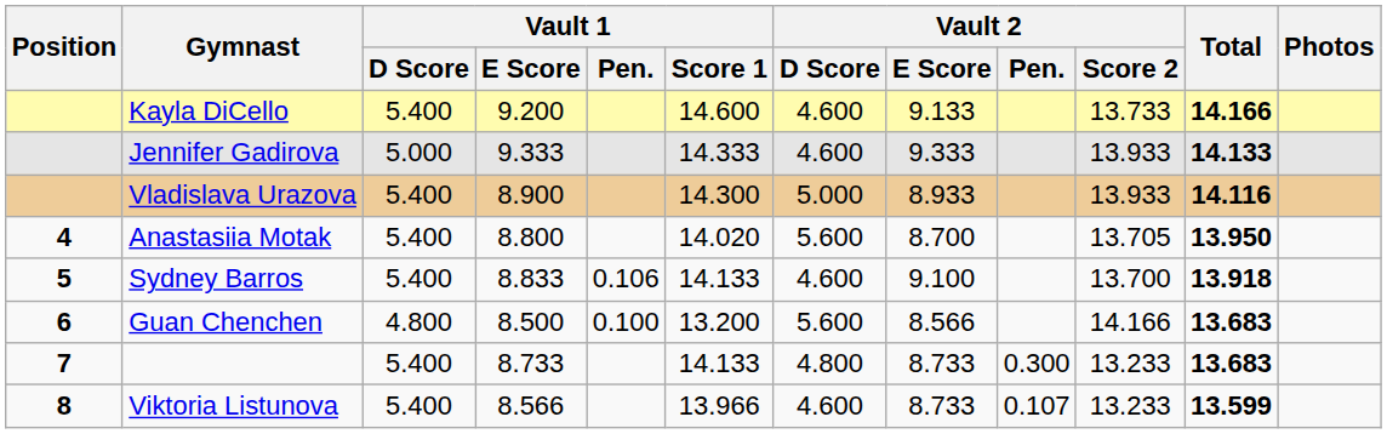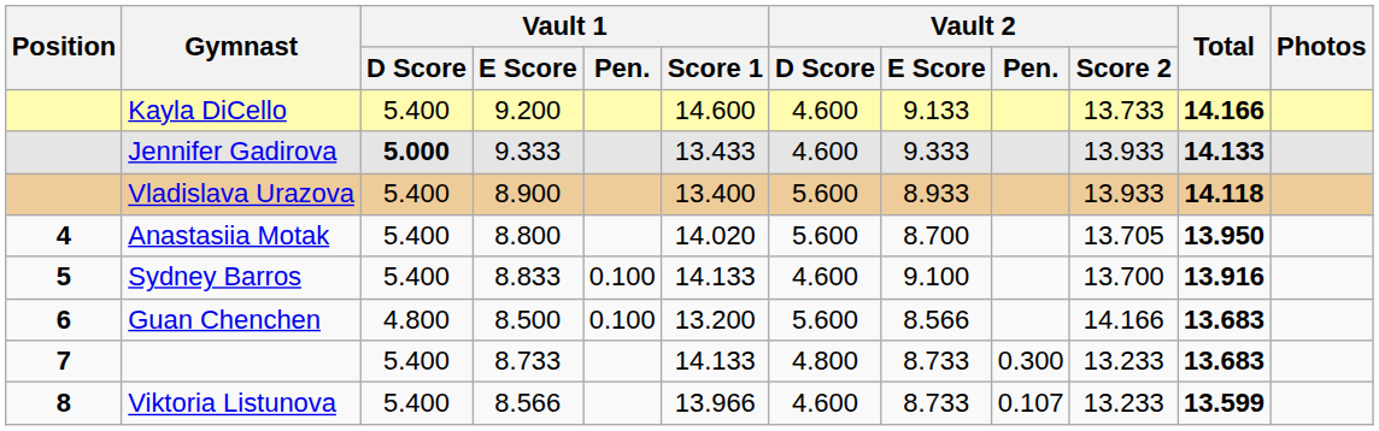 <table style="text-align:center;" class="wikitable sortable">
 <tr>
 <th rowspan="2">Position</th>
 <th rowspan="2">Gymnast</th>
 <th colspan="4">Vault 1</th>
 <th colspan="4">Vault 2</th>
 <th rowspan="2">Total</th>
 <th rowspan="2">Photos</th>
 </tr>
 <tr>
 <th>D Score</th>
 <th>E Score</th>
 <th>Pen.</th>
 <th>Score 1</th>
 <th>D Score</th>
 <th>E Score</th>
 <th>Pen.</th>
 <th>Score 2</th>
 </tr>
 <tr style="background:#fffcaf;">
 <td style="text-align:center" scope="row"><strong></strong></td>
 <td style="text-align:left;"> <a href='#'>Kayla DiCello</a></td>
 <td>5.400</td>
 <td>9.200</td>
 <td></td>
 <td>14.600</td>
 <td>4.600</td>
 <td>9.133</td>
 <td></td>
 <td>13.733</td>
 <td><strong>14.166</strong></td>
 <td></td>
 </tr>
 <tr style="background:#e5e5e5;">
 <td style="text-align:center" scope="row"><strong></strong></td>
 <td style="text-align:left;"> <a href='#'>Jennifer Gadirova</a></td>
-<td>5.000</td>
+<td><strong>5.000</strong></td>
 <td>9.333</td>
 <td></td>
-<td>14.333</td>
+<td>13.433</td>
 <td>4.600</td>
 <td>9.333</td>
 <td></td>
 <td>13.933</td>
 <td><strong>14.133</strong></td>
 <td></td>
 </tr>
 <tr style="background:#ec9;">
 <td style="text-align:center" scope="row"><strong></strong></td>
 <td style="text-align:left;"> <a href='#'>Vladislava Urazova</a></td>
 <td>5.400</td>
 <td>8.900</td>
 <td></td>
-<td>14.300</td>
-<td>5.000</td>
+<td>13.400</td>
+<td>5.600</td>
 <td>8.933</td>
 <td></td>
 <td>13.933</td>
-<td><strong>14.116</strong></td>
+<td><strong>14.118</strong></td>
 <td></td>
 </tr>
 <tr>
 <td style="text-align:center" scope="row"><strong>4</strong></td>
 <td style="text-align:left;"> <a href='#'>Anastasiia Motak</a></td>
 <td>5.400</td>
 <td>8.800</td>
 <td></td>
 <td>14.020</td>
 <td>5.600</td>
 <td>8.700</td>
 <td></td>
 <td>13.705</td>
 <td><strong>13.950</strong></td>
 <td></td>
 </tr>
 <tr>
 <td style="text-align:center" scope="row"><strong>5</strong></td>
 <td style="text-align:left;"> <a href='#'>Sydney Barros</a></td>
 <td>5.400</td>
 <td>8.833</td>
-<td>0.106</td>
+<td>0.100</td>
 <td>14.133</td>
 <td>4.600</td>
 <td>9.100</td>
 <td></td>
 <td>13.700</td>
-<td><strong>13.918</strong></td>
+<td><strong>13.916</strong></td>
 <td></td>
 </tr>
 <tr>
 <td style="text-align:center" scope="row"><strong>6</strong></td>
 <td style="text-align:left;"> <a href='#'>Guan Chenchen</a></td>
 <td>4.800</td>
 <td>8.500</td>
 <td>0.100</td>
 <td>13.200</td>
 <td>5.600</td>
 <td>8.566</td>
 <td></td>
 <td>14.166</td>
 <td><strong>13.683</strong></td>
 <td></td>
 </tr>
 <tr>
 <td style="text-align:center" scope="row"><strong>7</strong></td>
 <td style="text-align:left;"></td>
 <td>5.400</td>
 <td>8.733</td>
 <td></td>
 <td>14.133</td>
 <td>4.800</td>
 <td>8.733</td>
 <td>0.300</td>
 <td>13.233</td>
 <td><strong>13.683</strong></td>
 <td></td>
 </tr>
 <tr>
 <td style="text-align:center" scope="row"><strong>8</strong></td>
 <td style="text-align:left;"> <a href='#'>Viktoria Listunova</a></td>
 <td>5.400</td>
 <td>8.566</td>
 <td></td>
 <td>13.966</td>
 <td>4.600</td>
 <td>8.733</td>
 <td>0.107</td>
 <td>13.233</td>
 <td><strong>13.599</strong></td>
 <td></td>
 </tr>
 </table>
